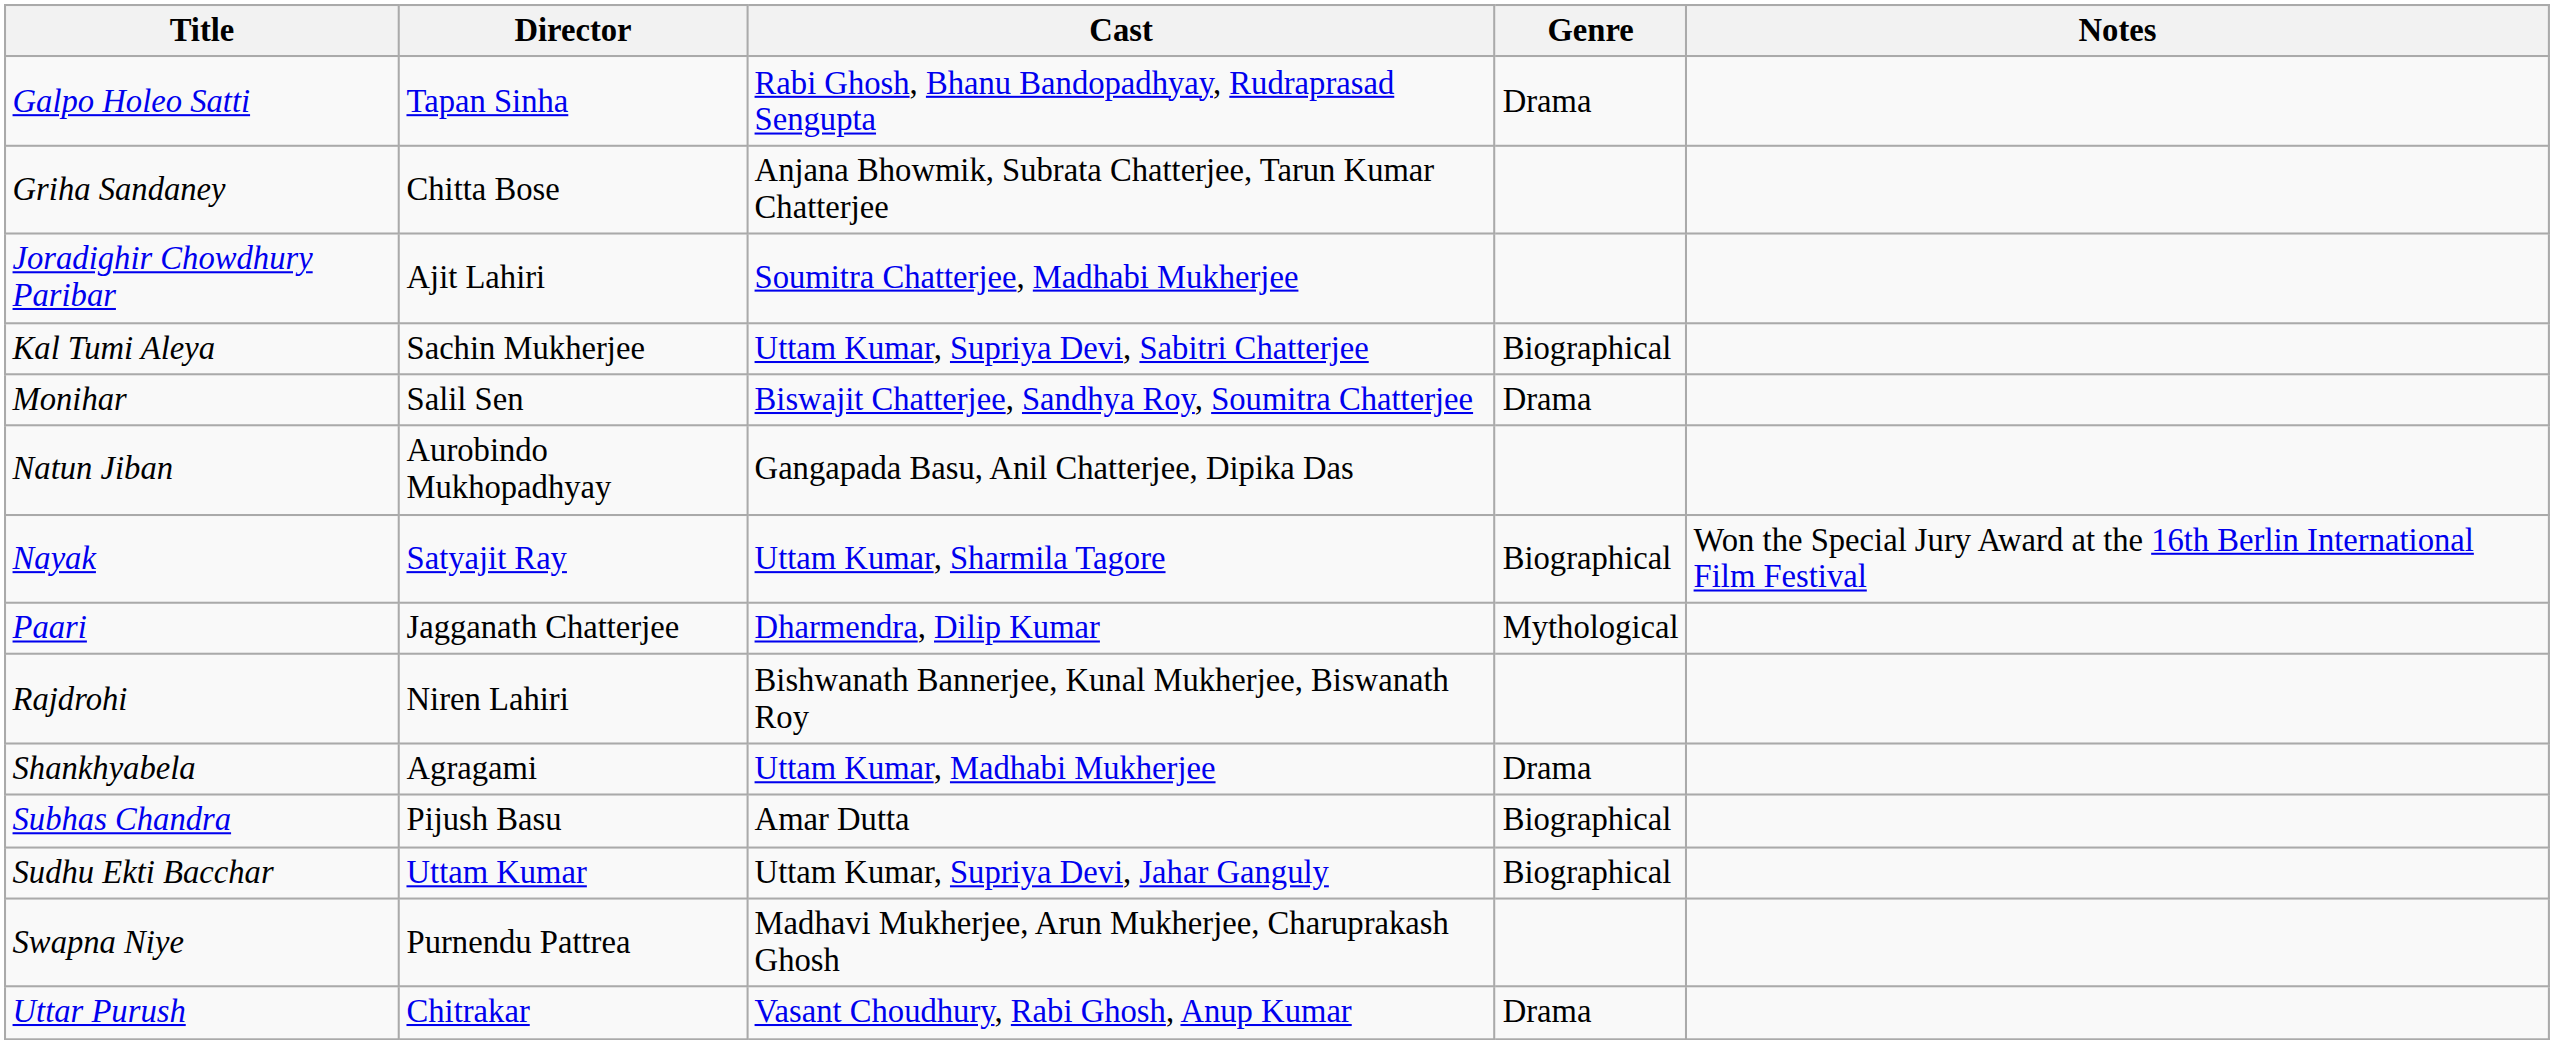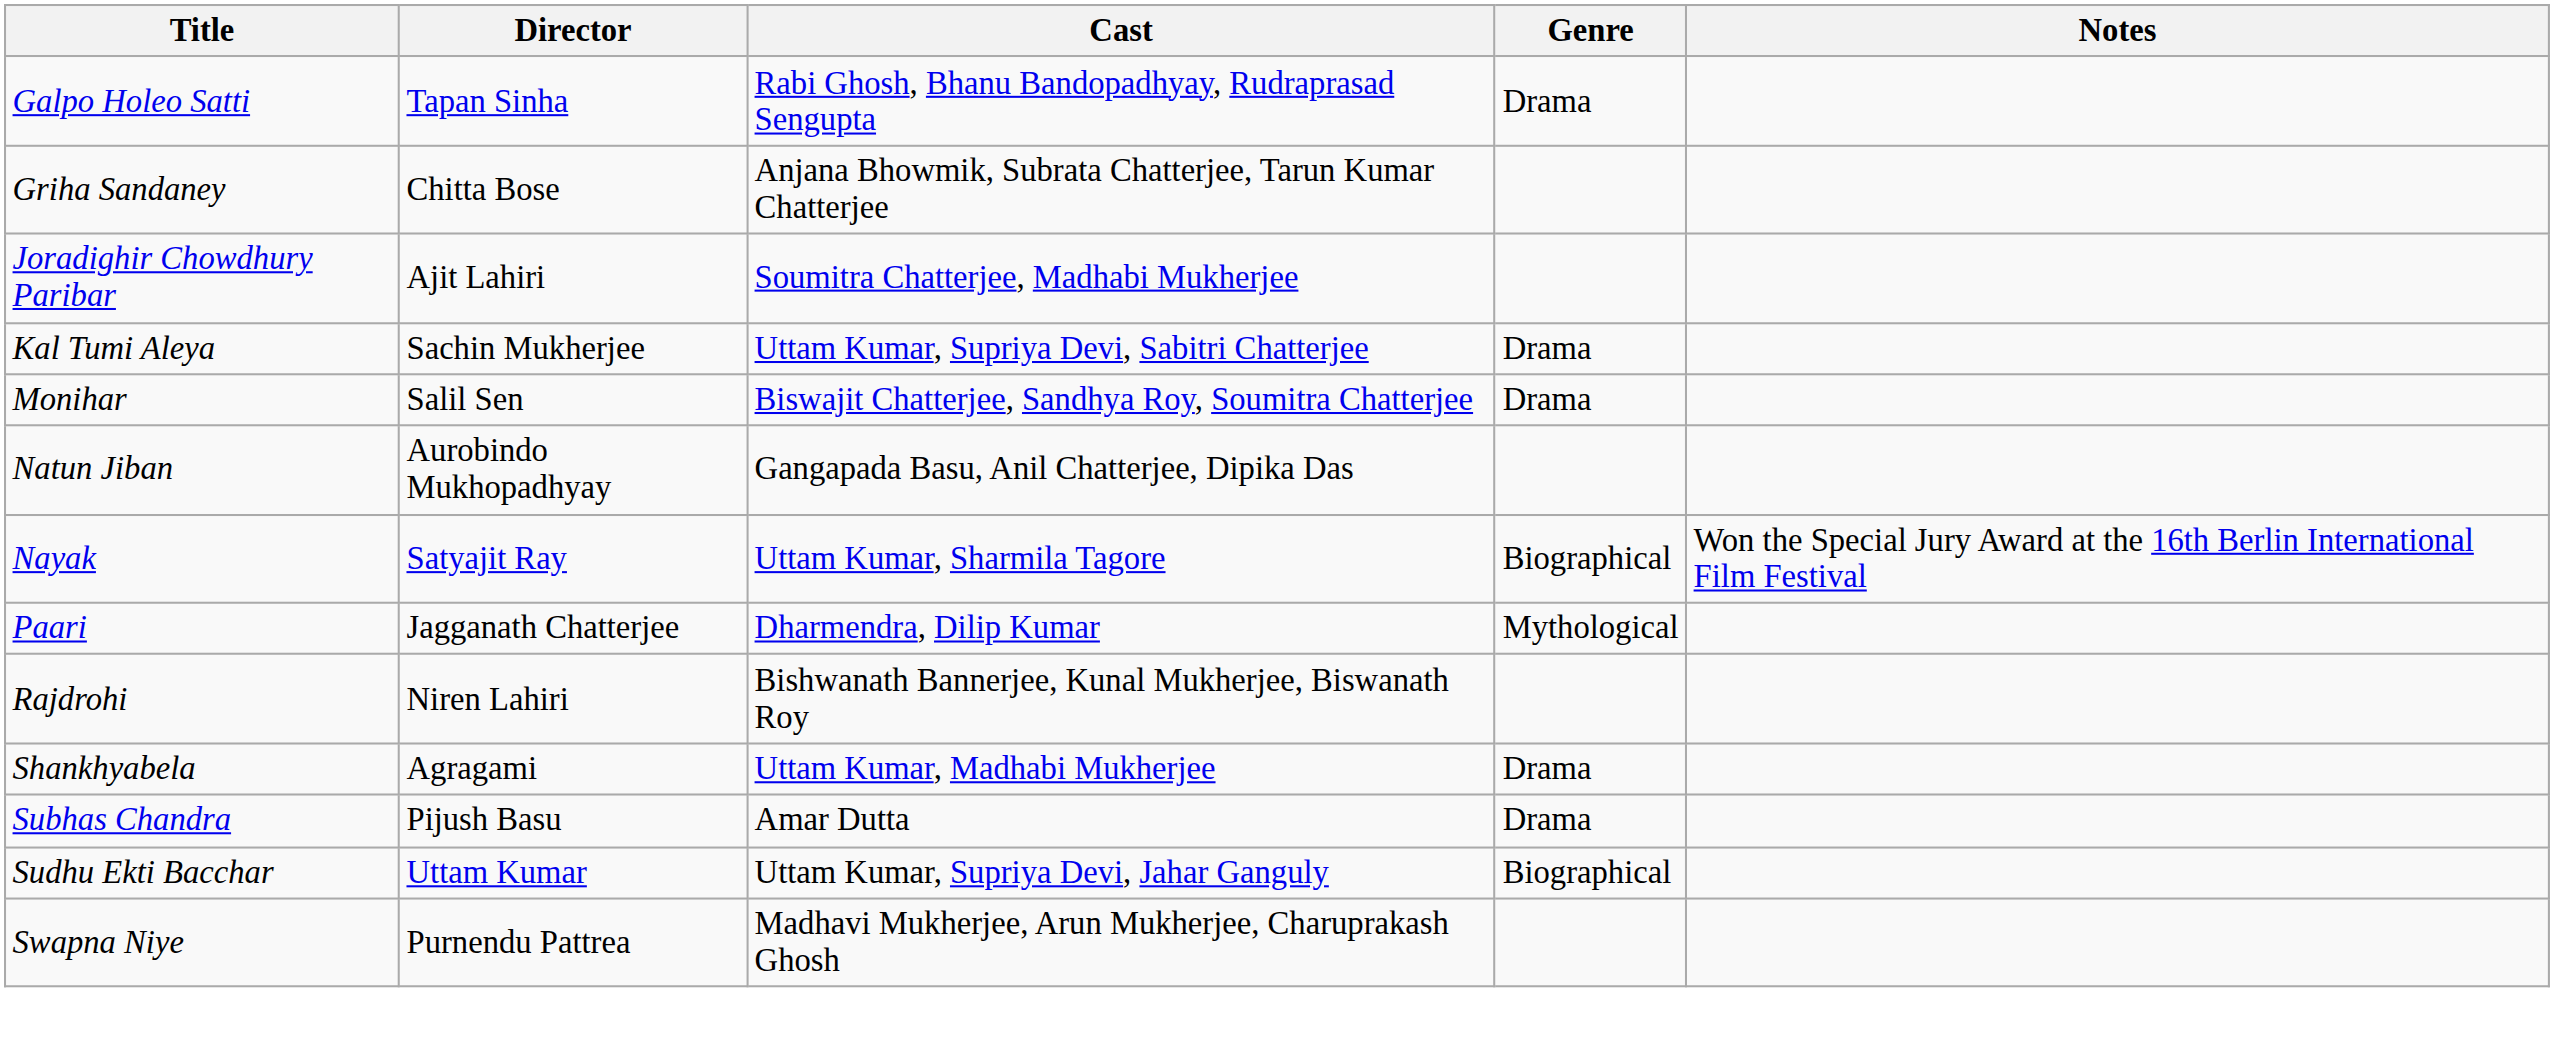 <table class="wikitable sortable" border="0">
 <tr>
 <th>Title</th>
 <th>Director</th>
 <th>Cast</th>
 <th>Genre</th>
 <th>Notes</th>
 </tr>
 <tr>
 <td><em><a href='#'>Galpo Holeo Satti</a></em></td>
 <td><a href='#'>Tapan Sinha</a></td>
 <td><a href='#'>Rabi Ghosh</a>, <a href='#'>Bhanu Bandopadhyay</a>, <a href='#'>Rudraprasad Sengupta</a></td>
 <td>Drama</td>
 <td></td>
 </tr>
 <tr>
 <td><em>Griha Sandaney</em></td>
 <td>Chitta Bose</td>
 <td>Anjana Bhowmik, Subrata Chatterjee, Tarun Kumar Chatterjee</td>
 <td></td>
 <td></td>
 </tr>
 <tr>
 <td><em><a href='#'>Joradighir Chowdhury Paribar</a></em></td>
 <td>Ajit Lahiri</td>
 <td><a href='#'>Soumitra Chatterjee</a>, <a href='#'>Madhabi Mukherjee</a></td>
 <td></td>
 <td></td>
 </tr>
 <tr>
 <td><em>Kal Tumi Aleya</em></td>
 <td>Sachin Mukherjee</td>
 <td><a href='#'>Uttam Kumar</a>, <a href='#'>Supriya Devi</a>, <a href='#'>Sabitri Chatterjee</a></td>
-<td>Biographical</td>
+<td>Drama</td>
 <td></td>
 </tr>
 <tr>
 <td><em>Monihar</em></td>
 <td>Salil Sen</td>
 <td><a href='#'>Biswajit Chatterjee</a>, <a href='#'>Sandhya Roy</a>, <a href='#'>Soumitra Chatterjee</a></td>
 <td>Drama</td>
 <td></td>
 </tr>
 <tr>
 <td><em>Natun Jiban</em></td>
 <td>Aurobindo Mukhopadhyay</td>
 <td>Gangapada Basu, Anil Chatterjee, Dipika Das</td>
 <td></td>
 <td></td>
 </tr>
 <tr>
 <td><em><a href='#'>Nayak</a></em></td>
 <td><a href='#'>Satyajit Ray</a></td>
 <td><a href='#'>Uttam Kumar</a>, <a href='#'>Sharmila Tagore</a></td>
 <td>Biographical</td>
 <td>Won the Special Jury Award at the <a href='#'>16th Berlin International Film Festival</a></td>
 </tr>
 <tr>
 <td><em><a href='#'>Paari</a></em></td>
 <td>Jagganath Chatterjee</td>
 <td><a href='#'>Dharmendra</a>, <a href='#'>Dilip Kumar</a></td>
 <td>Mythological</td>
 <td></td>
 </tr>
 <tr>
 <td><em>Rajdrohi</em></td>
 <td>Niren Lahiri</td>
 <td>Bishwanath Bannerjee, Kunal Mukherjee, Biswanath Roy</td>
 <td></td>
 <td></td>
 </tr>
 <tr>
 <td><em>Shankhyabela</em></td>
 <td>Agragami</td>
 <td><a href='#'>Uttam Kumar</a>, <a href='#'>Madhabi Mukherjee</a></td>
 <td>Drama</td>
 <td></td>
 </tr>
 <tr>
 <td><em><a href='#'>Subhas Chandra</a></em></td>
 <td>Pijush Basu</td>
 <td>Amar Dutta</td>
-<td>Biographical</td>
+<td>Drama</td>
 <td></td>
 </tr>
 <tr>
 <td><em>Sudhu Ekti Bacchar</em></td>
 <td><a href='#'>Uttam Kumar</a></td>
 <td>Uttam Kumar, <a href='#'>Supriya Devi</a>, <a href='#'>Jahar Ganguly</a></td>
 <td>Biographical</td>
 <td></td>
 </tr>
 <tr>
 <td><em>Swapna Niye</em></td>
 <td>Purnendu Pattrea</td>
 <td>Madhavi Mukherjee, Arun Mukherjee, Charuprakash Ghosh</td>
 <td></td>
 <td></td>
 </tr>
-<tr>
-<td><em><a href='#'>Uttar Purush</a></em></td>
-<td><a href='#'>Chitrakar</a></td>
-<td><a href='#'>Vasant Choudhury</a>, <a href='#'>Rabi Ghosh</a>, <a href='#'>Anup Kumar</a></td>
-<td>Drama</td>
-<td></td>
-</tr>
 </table>
